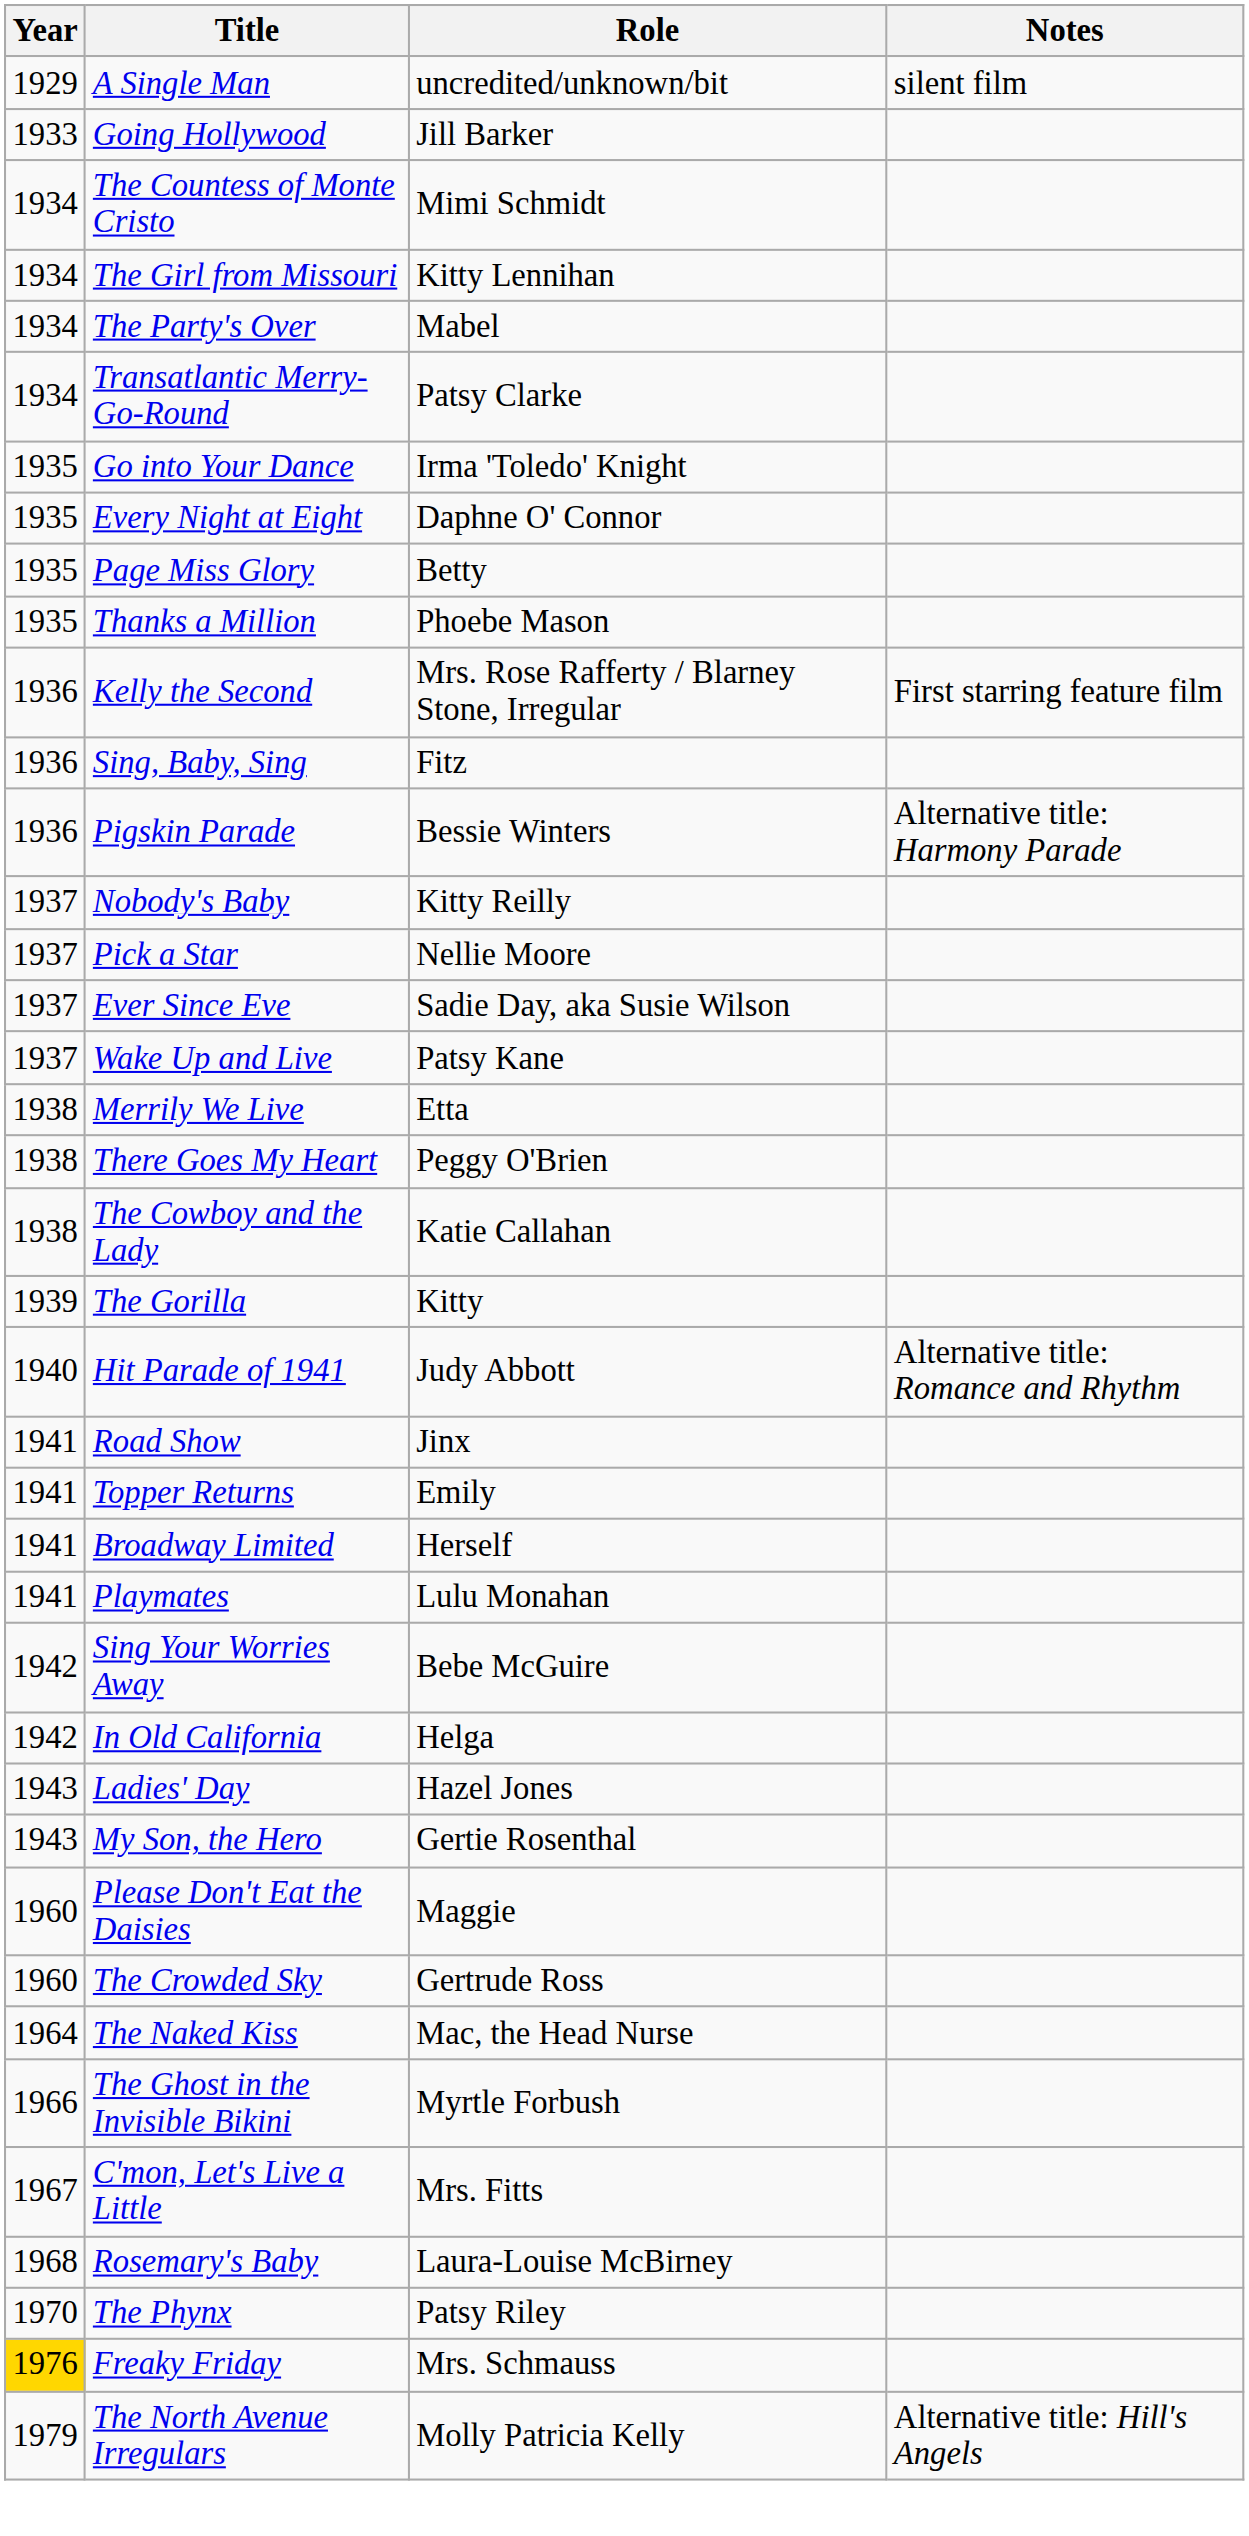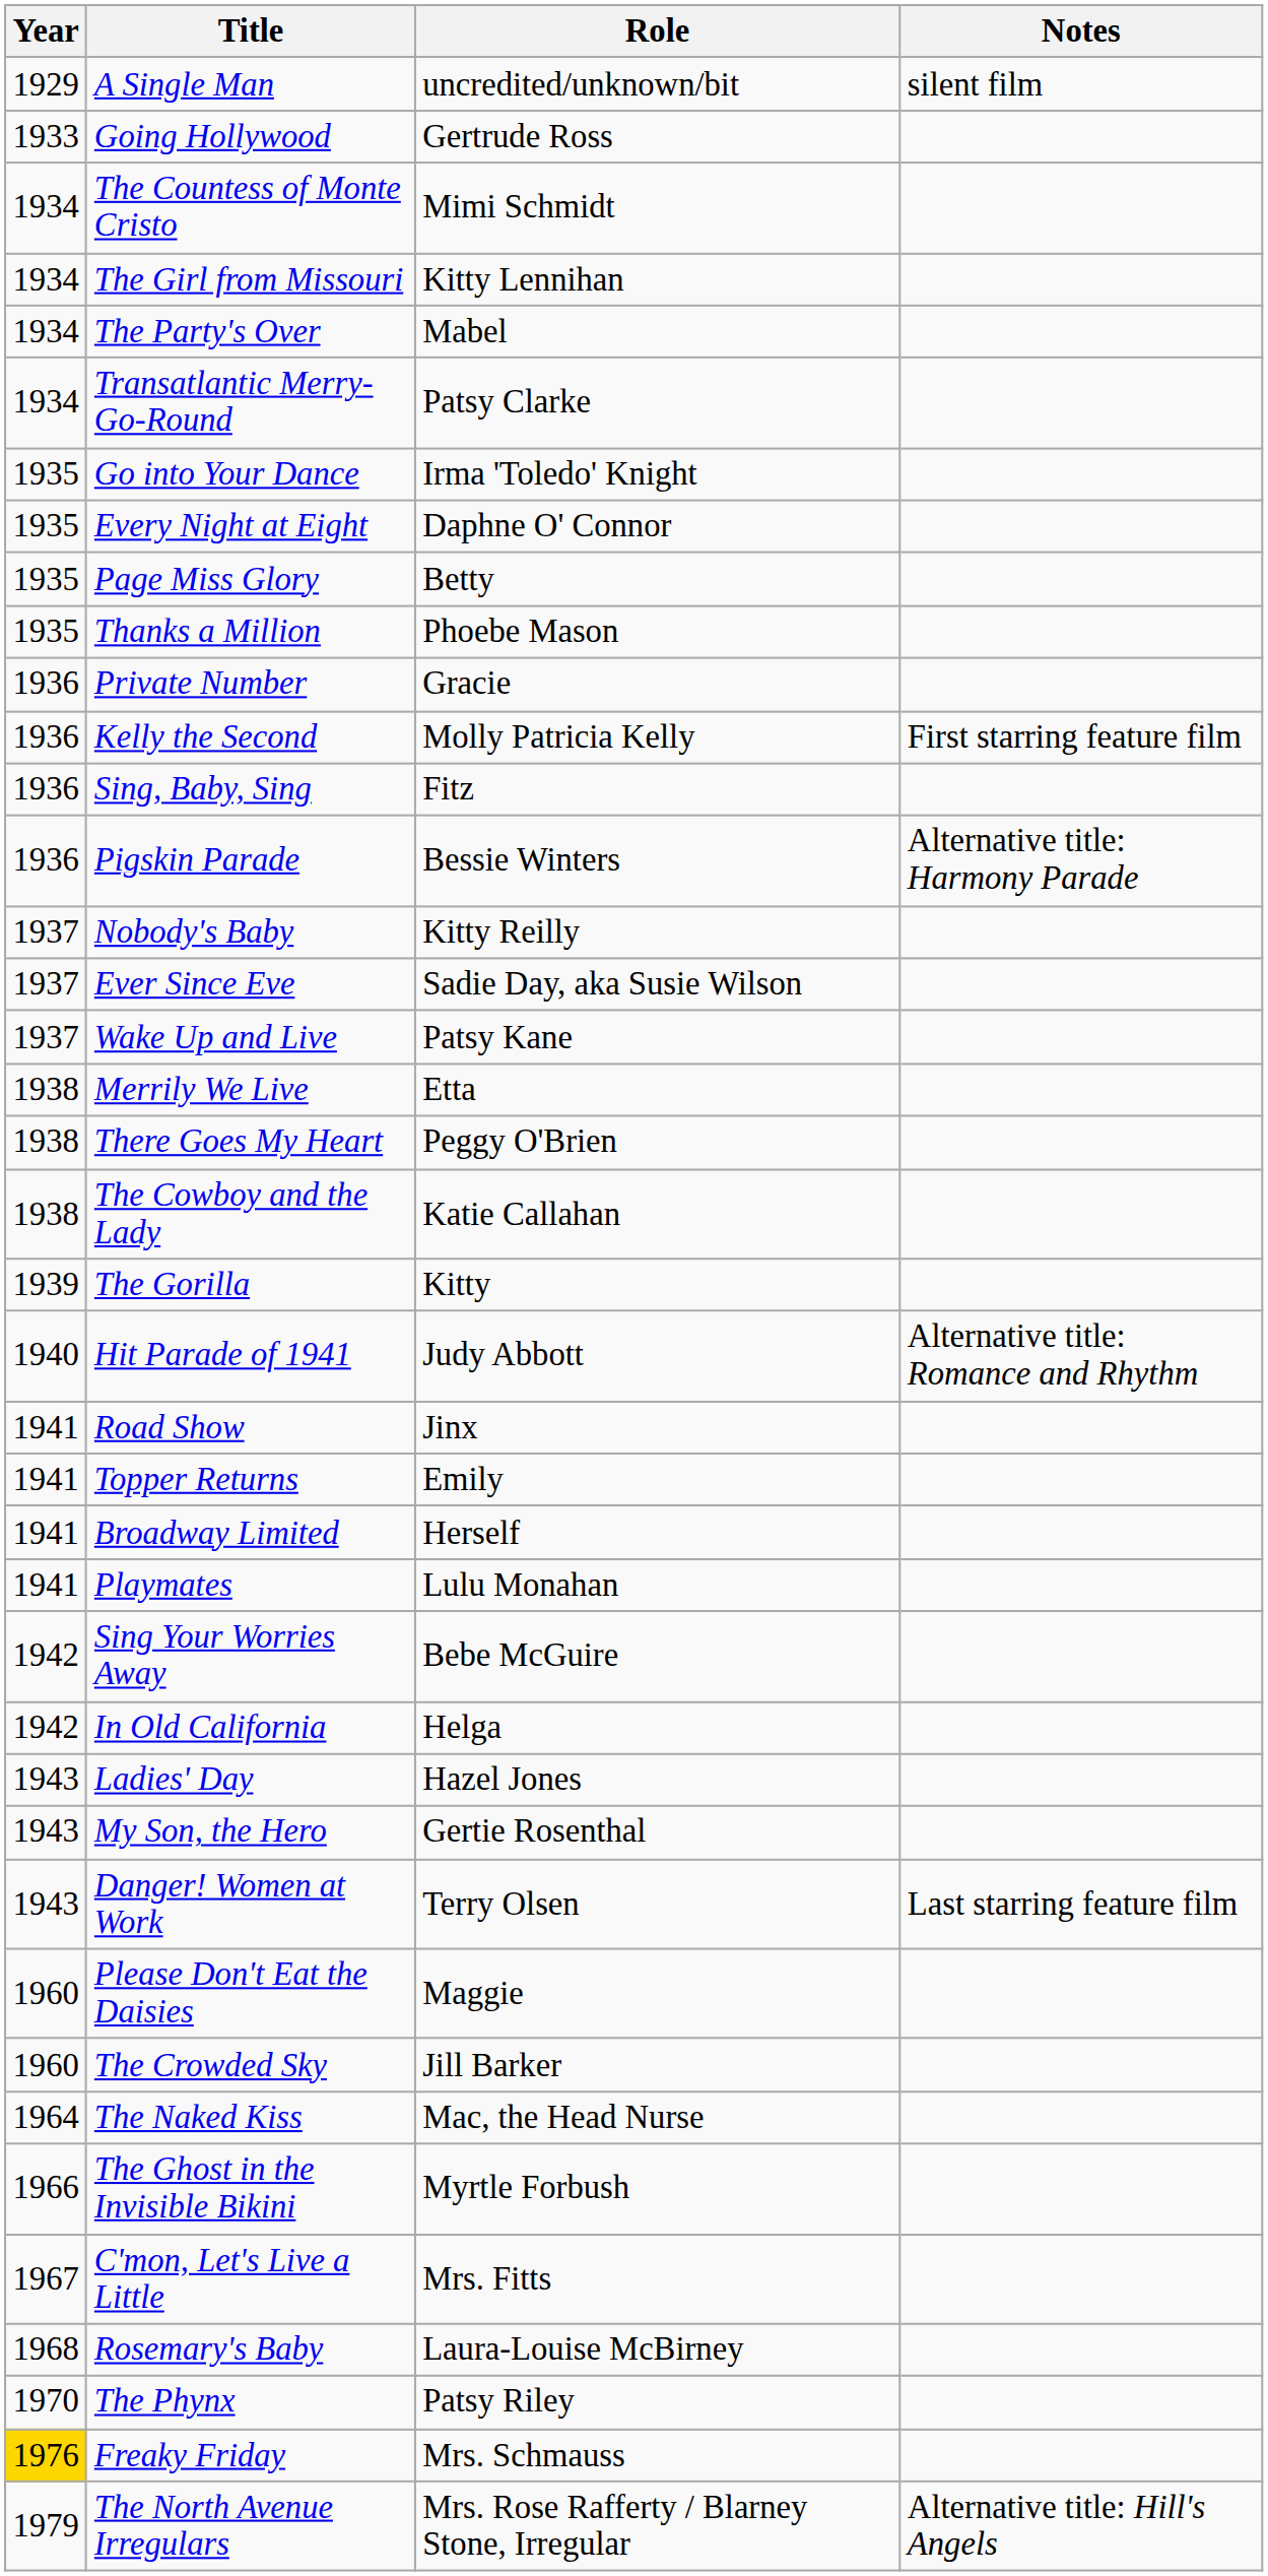 <table class="wikitable sortable">
 <tr>
 <th>Year</th>
 <th>Title</th>
 <th>Role</th>
 <th class="unsortable">Notes</th>
 </tr>
 <tr>
 <td>1929</td>
 <td><em><a href='#'>A Single Man</a></em></td>
 <td>uncredited/unknown/bit</td>
 <td>silent film</td>
 </tr>
 <tr>
 <td>1933</td>
 <td><em><a href='#'>Going Hollywood</a></em></td>
-<td>Jill Barker</td>
+<td>Gertrude Ross</td>
 <td></td>
 </tr>
 <tr>
 <td>1934</td>
 <td><em><a href='#'>The Countess of Monte Cristo</a></em></td>
 <td>Mimi Schmidt</td>
 <td></td>
 </tr>
 <tr>
 <td>1934</td>
 <td><em><a href='#'>The Girl from Missouri</a></em></td>
 <td>Kitty Lennihan</td>
 <td></td>
 </tr>
 <tr>
 <td>1934</td>
 <td><em><a href='#'>The Party's Over</a></em></td>
 <td>Mabel</td>
 <td></td>
 </tr>
 <tr>
 <td>1934</td>
 <td><em><a href='#'>Transatlantic Merry-Go-Round</a></em></td>
 <td>Patsy Clarke</td>
 <td></td>
 </tr>
 <tr>
 <td>1935</td>
 <td><em><a href='#'>Go into Your Dance</a></em></td>
 <td>Irma 'Toledo' Knight</td>
 <td></td>
 </tr>
 <tr>
 <td>1935</td>
 <td><em><a href='#'>Every Night at Eight</a></em></td>
 <td>Daphne O' Connor</td>
 <td></td>
 </tr>
 <tr>
 <td>1935</td>
 <td><em><a href='#'>Page Miss Glory</a></em></td>
 <td>Betty</td>
 <td></td>
 </tr>
 <tr>
 <td>1935</td>
 <td><em><a href='#'>Thanks a Million</a></em></td>
 <td>Phoebe Mason</td>
 <td></td>
 </tr>
 <tr>
 <td>1936</td>
+<td><em><a href='#'>Private Number</a></em></td>
+<td>Gracie</td>
+<td></td>
+</tr>
+<tr>
+<td>1936</td>
 <td><em><a href='#'>Kelly the Second</a></em></td>
-<td>Mrs. Rose Rafferty / Blarney Stone, Irregular</td>
+<td>Molly Patricia Kelly</td>
 <td>First starring feature film</td>
 </tr>
 <tr>
 <td>1936</td>
 <td><em><a href='#'>Sing, Baby, Sing</a></em></td>
 <td>Fitz</td>
 <td></td>
 </tr>
 <tr>
 <td>1936</td>
 <td><em><a href='#'>Pigskin Parade</a></em></td>
 <td>Bessie Winters</td>
 <td>Alternative title: <em>Harmony Parade</em></td>
 </tr>
 <tr>
 <td>1937</td>
 <td><em><a href='#'>Nobody's Baby</a></em></td>
 <td>Kitty Reilly</td>
-<td></td>
-</tr>
-<tr>
-<td>1937</td>
-<td><em><a href='#'>Pick a Star</a></em></td>
-<td>Nellie Moore</td>
 <td></td>
 </tr>
 <tr>
 <td>1937</td>
 <td><em><a href='#'>Ever Since Eve</a></em></td>
 <td>Sadie Day, aka Susie Wilson</td>
 <td></td>
 </tr>
 <tr>
 <td>1937</td>
 <td><em><a href='#'>Wake Up and Live</a></em></td>
 <td>Patsy Kane</td>
 <td></td>
 </tr>
 <tr>
 <td>1938</td>
 <td><em><a href='#'>Merrily We Live</a></em></td>
 <td>Etta</td>
 <td></td>
 </tr>
 <tr>
 <td>1938</td>
 <td><em><a href='#'>There Goes My Heart</a></em></td>
 <td>Peggy O'Brien</td>
 <td></td>
 </tr>
 <tr>
 <td>1938</td>
 <td><em><a href='#'>The Cowboy and the Lady</a></em></td>
 <td>Katie Callahan</td>
 <td></td>
 </tr>
 <tr>
 <td>1939</td>
 <td><em><a href='#'>The Gorilla</a></em></td>
 <td>Kitty</td>
 <td></td>
 </tr>
 <tr>
 <td>1940</td>
 <td><em><a href='#'>Hit Parade of 1941</a></em></td>
 <td>Judy Abbott</td>
 <td>Alternative title: <em>Romance and Rhythm</em></td>
 </tr>
 <tr>
 <td>1941</td>
 <td><em><a href='#'>Road Show</a></em></td>
 <td>Jinx</td>
 <td></td>
 </tr>
 <tr>
 <td>1941</td>
 <td><em><a href='#'>Topper Returns</a></em></td>
 <td>Emily</td>
 <td></td>
 </tr>
 <tr>
 <td>1941</td>
 <td><em><a href='#'>Broadway Limited</a></em></td>
 <td>Herself</td>
 <td></td>
 </tr>
 <tr>
 <td>1941</td>
 <td><em><a href='#'>Playmates</a></em></td>
 <td>Lulu Monahan</td>
 <td></td>
 </tr>
 <tr>
 <td>1942</td>
 <td><em><a href='#'>Sing Your Worries Away</a></em></td>
 <td>Bebe McGuire</td>
 <td></td>
 </tr>
 <tr>
 <td>1942</td>
 <td><em><a href='#'>In Old California</a></em></td>
 <td>Helga</td>
 <td></td>
 </tr>
 <tr>
 <td>1943</td>
 <td><em><a href='#'>Ladies' Day</a></em></td>
 <td>Hazel Jones</td>
 <td></td>
 </tr>
 <tr>
 <td>1943</td>
 <td><em><a href='#'>My Son, the Hero</a></em></td>
 <td>Gertie Rosenthal</td>
 <td></td>
 </tr>
 <tr>
+<td>1943</td>
+<td><em><a href='#'>Danger! Women at Work</a></em></td>
+<td>Terry Olsen</td>
+<td>Last starring feature film</td>
+</tr>
+<tr>
 <td>1960</td>
 <td><em><a href='#'>Please Don't Eat the Daisies</a></em></td>
 <td>Maggie</td>
 <td></td>
 </tr>
 <tr>
 <td>1960</td>
 <td><em><a href='#'>The Crowded Sky</a></em></td>
-<td>Gertrude Ross</td>
+<td>Jill Barker</td>
 <td></td>
 </tr>
 <tr>
 <td>1964</td>
 <td><em><a href='#'>The Naked Kiss</a></em></td>
 <td>Mac, the Head Nurse</td>
 <td></td>
 </tr>
 <tr>
 <td>1966</td>
 <td><em><a href='#'>The Ghost in the Invisible Bikini</a></em></td>
 <td>Myrtle Forbush</td>
 <td></td>
 </tr>
 <tr>
 <td>1967</td>
 <td><em><a href='#'>C'mon, Let's Live a Little</a></em></td>
 <td>Mrs. Fitts</td>
 <td></td>
 </tr>
 <tr>
 <td>1968</td>
 <td><em><a href='#'>Rosemary's Baby</a></em></td>
 <td>Laura-Louise McBirney</td>
 <td></td>
 </tr>
 <tr>
 <td>1970</td>
 <td><em><a href='#'>The Phynx</a></em></td>
 <td>Patsy Riley</td>
 <td></td>
 </tr>
 <tr>
 <td style="background: gold;">1976</td>
 <td><em><a href='#'>Freaky Friday</a></em></td>
 <td>Mrs. Schmauss</td>
 <td></td>
 </tr>
 <tr>
 <td>1979</td>
 <td><em><a href='#'>The North Avenue Irregulars</a></em></td>
-<td>Molly Patricia Kelly</td>
+<td>Mrs. Rose Rafferty / Blarney Stone, Irregular</td>
 <td>Alternative title: <em>Hill's Angels</em></td>
 </tr>
 </table>
